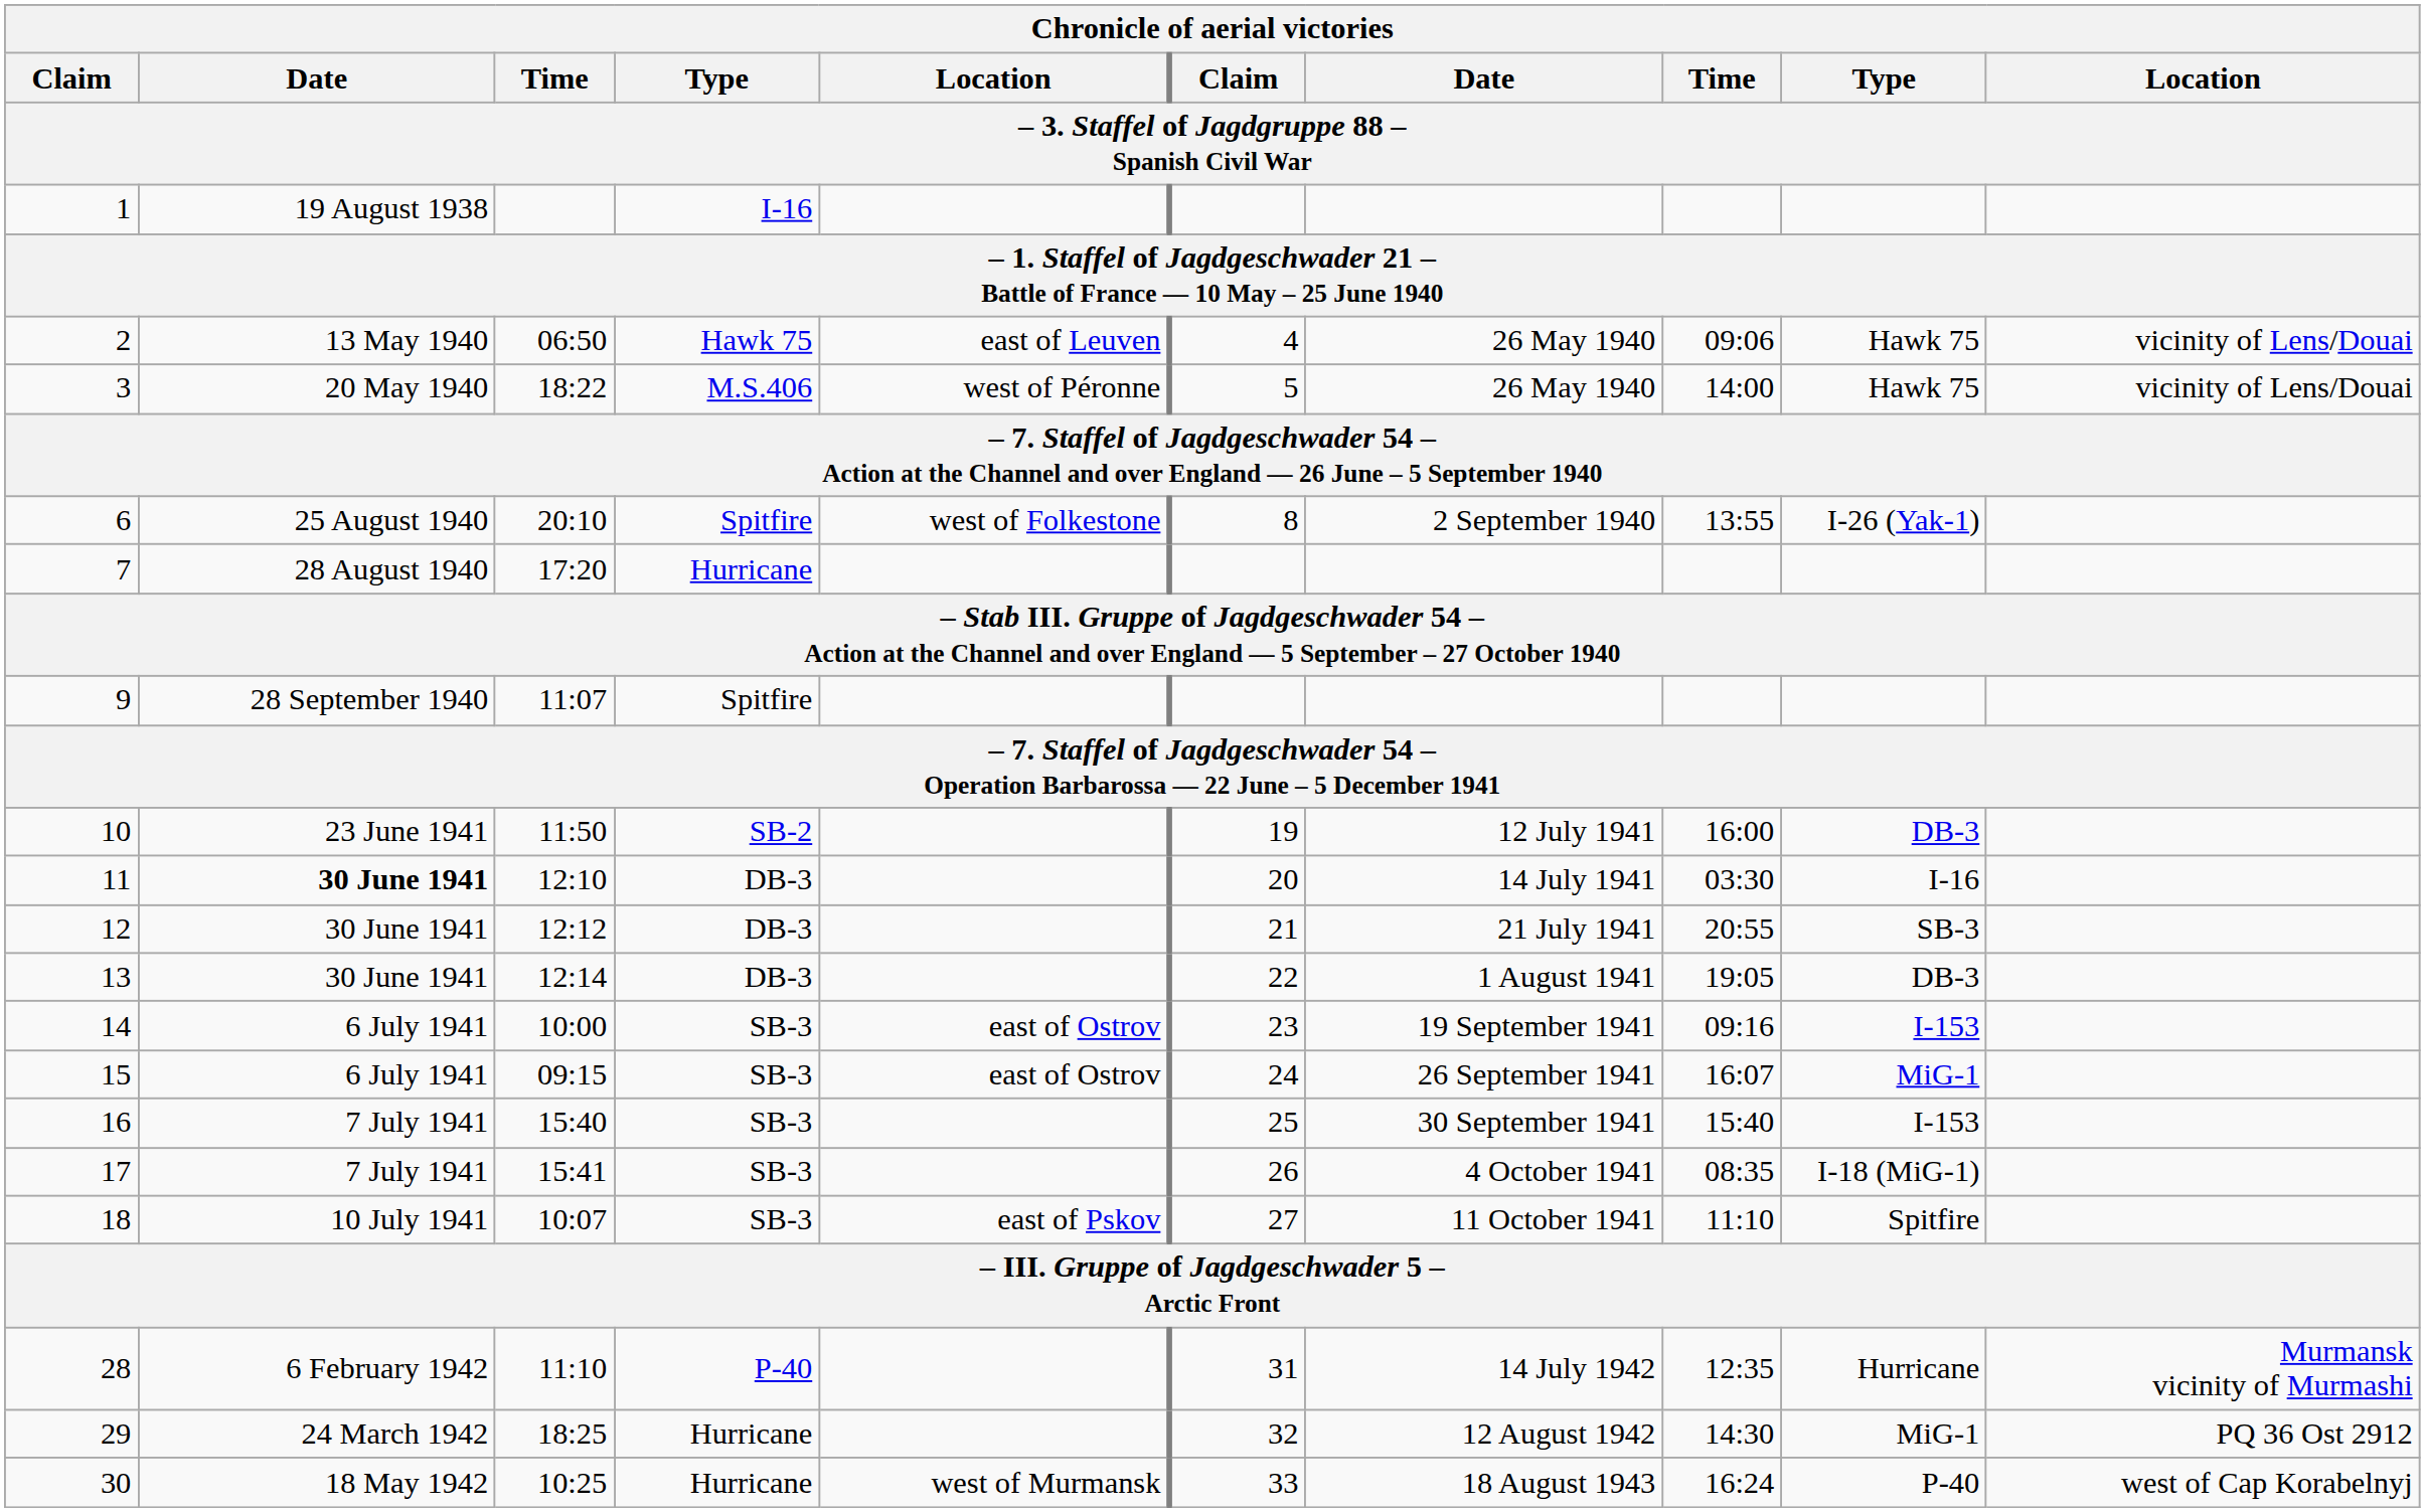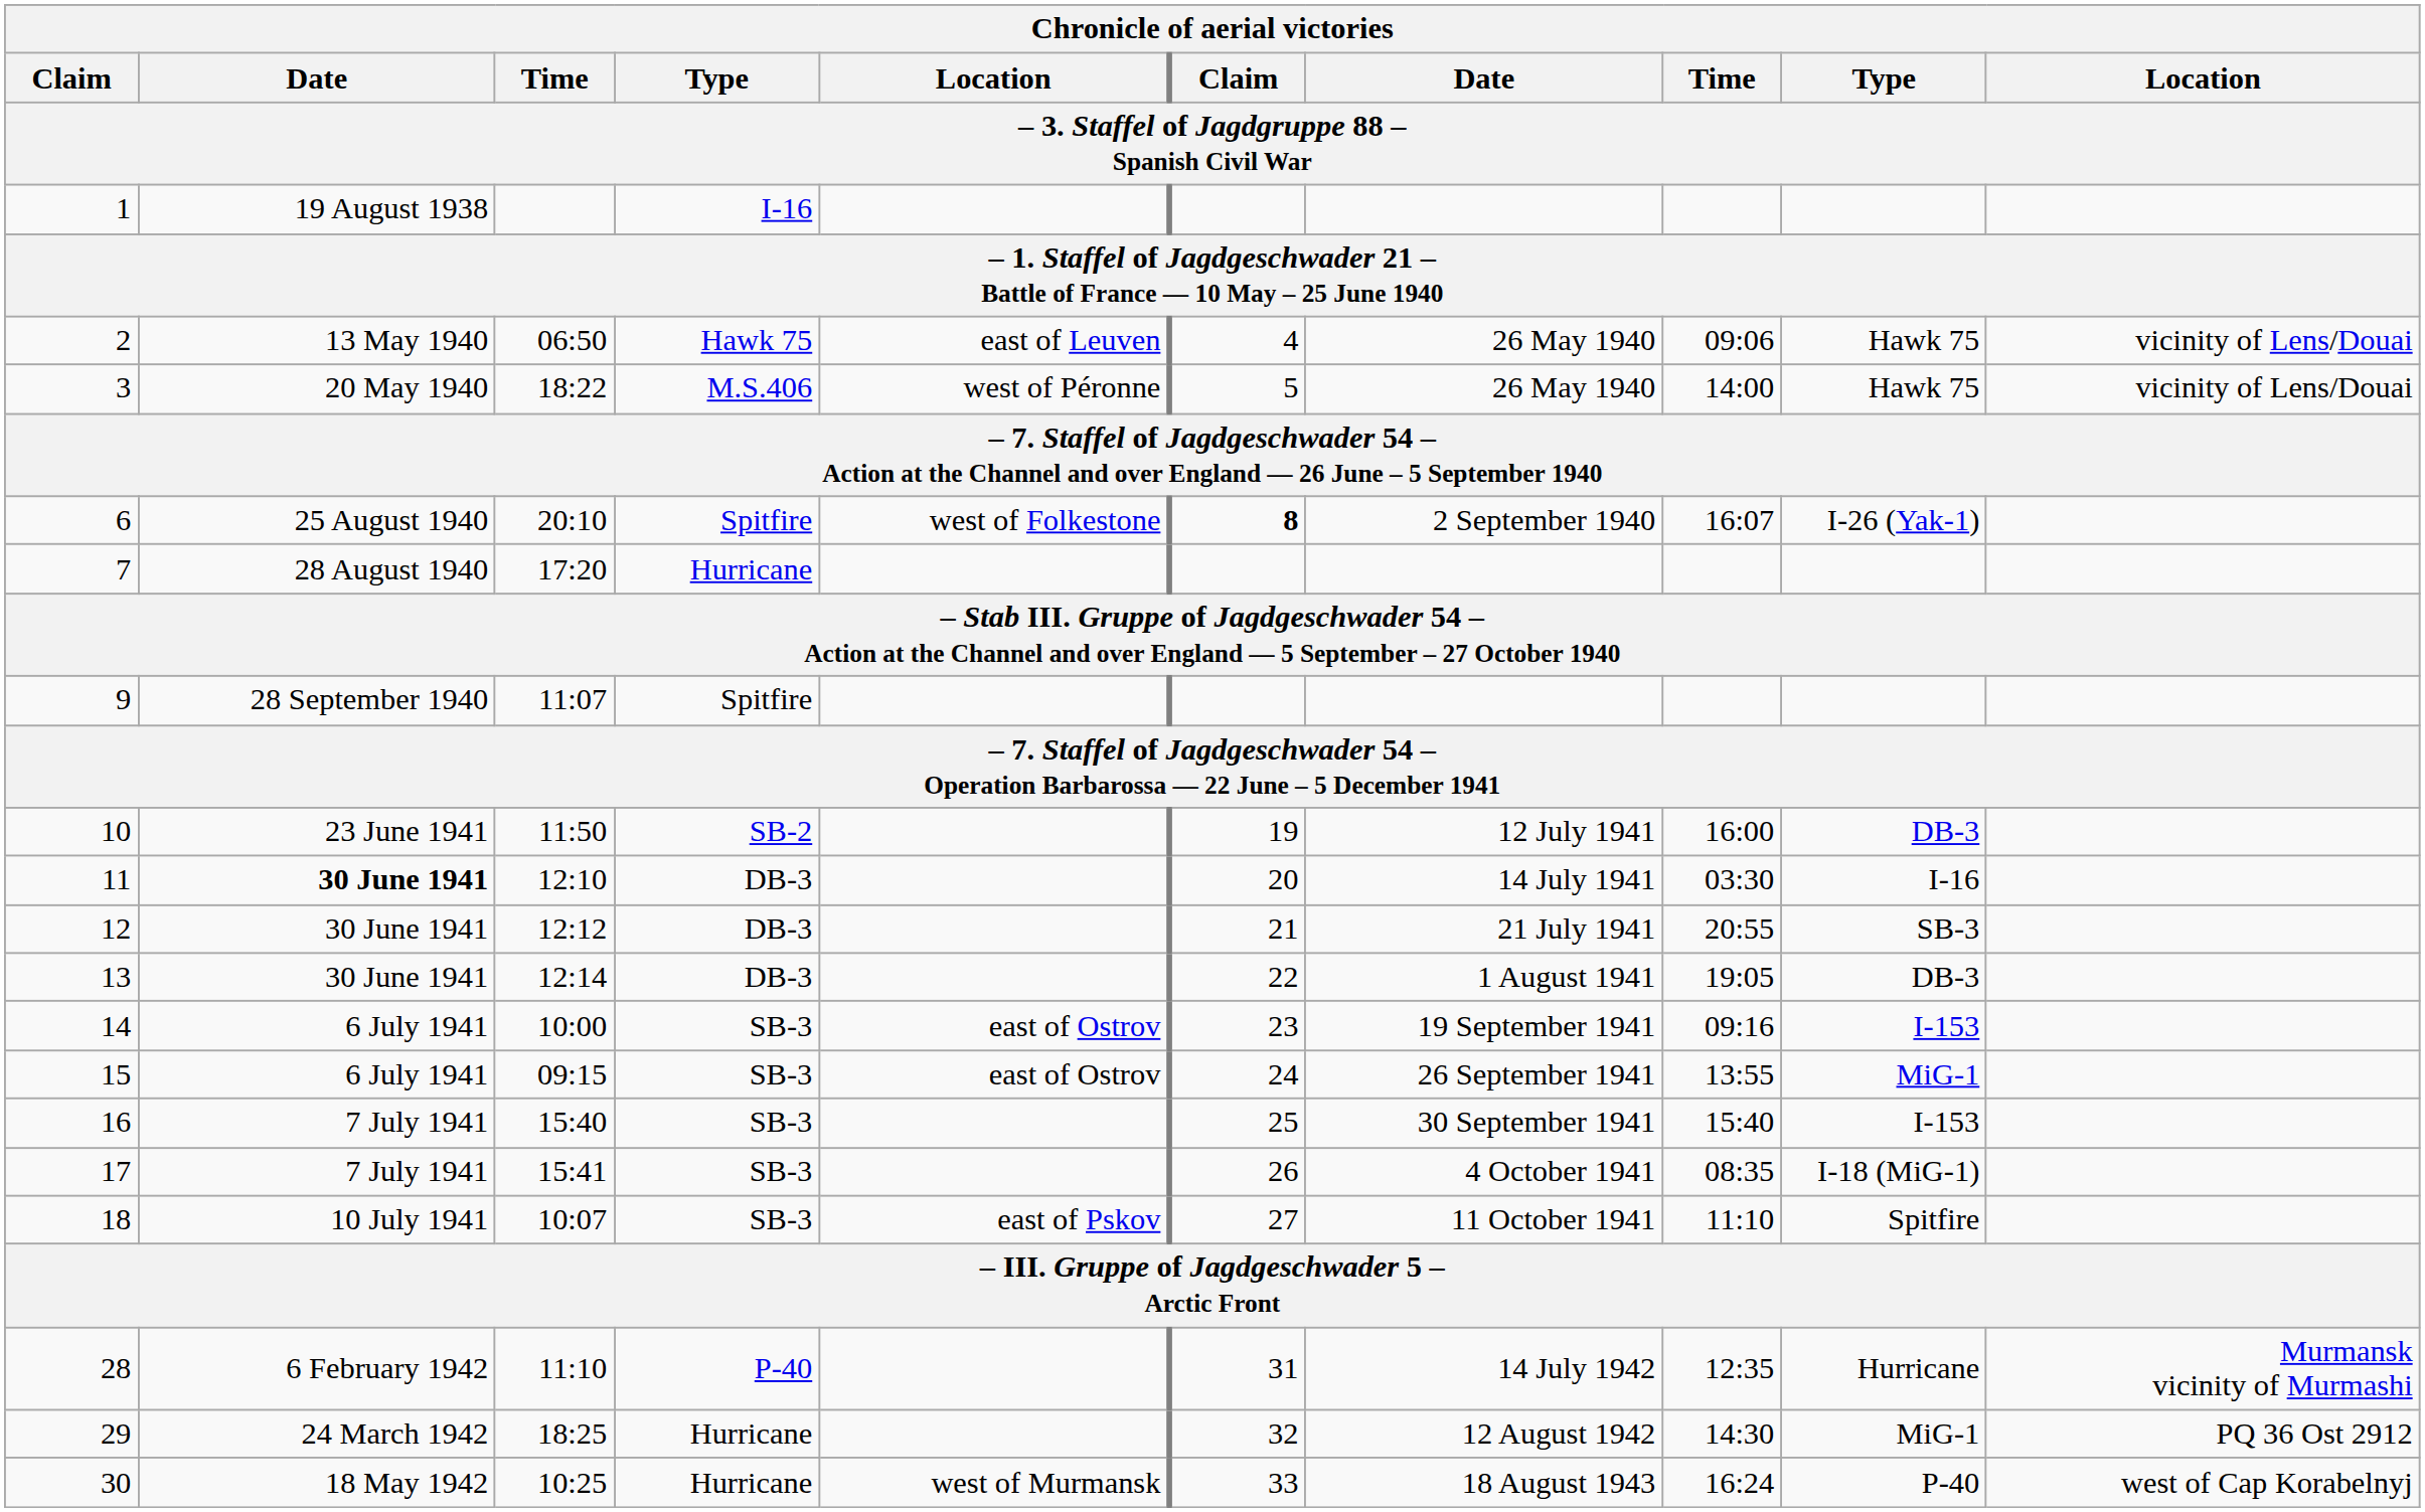 <table class="wikitable plainrowheaders collapsible" style="margin-left: auto; margin-right: auto; border: none; text-align:right; width: 100%;">
 <tr>
 <th colspan="10">Chronicle of aerial victories</th>
 </tr>
 <tr>
 <th scope="col">Claim</th>
 <th scope="col">Date</th>
 <th scope="col">Time</th>
 <th scope="col" width="100px">Type</th>
 <th scope="col">Location</th>
 <th scope="col" style="border-left: 3px solid grey;">Claim</th>
 <th scope="col">Date</th>
 <th scope="col">Time</th>
 <th scope="col" width="100px">Type</th>
 <th scope="col">Location</th>
 </tr>
 <tr>
 <th colspan="10">– 3. <em>Staffel</em> of <em>Jagdgruppe</em> 88 –<br><small>Spanish Civil War</small></th>
 </tr>
 <tr>
 <td>1</td>
 <td>19 August 1938</td>
 <td></td>
 <td><a href='#'>I-16</a></td>
 <td></td>
 <td style="border-left: 3px solid grey;"></td>
 <td></td>
 <td></td>
 <td></td>
 <td></td>
 </tr>
 <tr>
 <th colspan="10">– 1. <em>Staffel</em> of <em>Jagdgeschwader</em> 21 –<br><small>Battle of France — 10 May – 25 June 1940</small></th>
 </tr>
 <tr>
 <td>2</td>
 <td>13 May 1940</td>
 <td>06:50</td>
 <td><a href='#'>Hawk 75</a></td>
 <td>east of <a href='#'>Leuven</a></td>
 <td style="border-left: 3px solid grey;">4</td>
 <td>26 May 1940</td>
 <td>09:06</td>
 <td>Hawk 75</td>
 <td>vicinity of <a href='#'>Lens</a>/<a href='#'>Douai</a></td>
 </tr>
 <tr>
 <td>3</td>
 <td>20 May 1940</td>
 <td>18:22</td>
 <td><a href='#'>M.S.406</a></td>
 <td>west of Péronne</td>
 <td style="border-left: 3px solid grey;">5</td>
 <td>26 May 1940</td>
 <td>14:00</td>
 <td>Hawk 75</td>
 <td>vicinity of Lens/Douai</td>
 </tr>
 <tr>
 <th colspan="10">– 7. <em>Staffel</em> of <em>Jagdgeschwader</em> 54 –<br><small>Action at the Channel and over England — 26 June – 5 September 1940</small></th>
 </tr>
 <tr>
 <td>6</td>
 <td>25 August 1940</td>
 <td>20:10</td>
 <td><a href='#'>Spitfire</a></td>
 <td>west of <a href='#'>Folkestone</a></td>
-<td style="border-left: 3px solid grey;">8</td>
+<td style="border-left: 3px solid grey;"><strong>8</strong></td>
 <td>2 September 1940</td>
-<td>13:55</td>
+<td>16:07</td>
 <td>I-26 (<a href='#'>Yak-1</a>)</td>
 <td></td>
 </tr>
 <tr>
 <td>7</td>
 <td>28 August 1940</td>
 <td>17:20</td>
 <td><a href='#'>Hurricane</a></td>
 <td></td>
 <td style="border-left: 3px solid grey;"></td>
 <td></td>
 <td></td>
 <td></td>
 <td></td>
 </tr>
 <tr>
 <th colspan="10">– <em>Stab</em> III. <em>Gruppe</em> of <em>Jagdgeschwader</em> 54 –<br><small>Action at the Channel and over England — 5 September – 27 October 1940</small></th>
 </tr>
 <tr>
 <td>9</td>
 <td>28 September 1940</td>
 <td>11:07</td>
 <td>Spitfire</td>
 <td></td>
 <td style="border-left: 3px solid grey;"></td>
 <td></td>
 <td></td>
 <td></td>
 <td></td>
 </tr>
 <tr>
 <th colspan="10">– 7. <em>Staffel</em> of <em>Jagdgeschwader</em> 54 –<br><small>Operation Barbarossa — 22 June – 5 December 1941</small></th>
 </tr>
 <tr>
 <td>10</td>
 <td>23 June 1941</td>
 <td>11:50</td>
 <td><a href='#'>SB-2</a></td>
 <td></td>
 <td style="border-left: 3px solid grey;">19</td>
 <td>12 July 1941</td>
 <td>16:00</td>
 <td><a href='#'>DB-3</a></td>
 <td></td>
 </tr>
 <tr>
 <td>11</td>
 <td><strong>30 June 1941</strong></td>
 <td>12:10</td>
 <td>DB-3</td>
 <td></td>
 <td style="border-left: 3px solid grey;">20</td>
 <td>14 July 1941</td>
 <td>03:30</td>
 <td>I-16</td>
 <td></td>
 </tr>
 <tr>
 <td>12</td>
 <td>30 June 1941</td>
 <td>12:12</td>
 <td>DB-3</td>
 <td></td>
 <td style="border-left: 3px solid grey;">21</td>
 <td>21 July 1941</td>
 <td>20:55</td>
 <td>SB-3</td>
 <td></td>
 </tr>
 <tr>
 <td>13</td>
 <td>30 June 1941</td>
 <td>12:14</td>
 <td>DB-3</td>
 <td></td>
 <td style="border-left: 3px solid grey;">22</td>
 <td>1 August 1941</td>
 <td>19:05</td>
 <td>DB-3</td>
 <td></td>
 </tr>
 <tr>
 <td>14</td>
 <td>6 July 1941</td>
 <td>10:00</td>
 <td>SB-3</td>
 <td>east of <a href='#'>Ostrov</a></td>
 <td style="border-left: 3px solid grey;">23</td>
 <td>19 September 1941</td>
 <td>09:16</td>
 <td><a href='#'>I-153</a></td>
 <td></td>
 </tr>
 <tr>
 <td>15</td>
 <td>6 July 1941</td>
 <td>09:15</td>
 <td>SB-3</td>
 <td>east of Ostrov</td>
 <td style="border-left: 3px solid grey;">24</td>
 <td>26 September 1941</td>
-<td>16:07</td>
+<td>13:55</td>
 <td><a href='#'>MiG-1</a></td>
 <td></td>
 </tr>
 <tr>
 <td>16</td>
 <td>7 July 1941</td>
 <td>15:40</td>
 <td>SB-3</td>
 <td></td>
 <td style="border-left: 3px solid grey;">25</td>
 <td>30 September 1941</td>
 <td>15:40</td>
 <td>I-153</td>
 <td></td>
 </tr>
 <tr>
 <td>17</td>
 <td>7 July 1941</td>
 <td>15:41</td>
 <td>SB-3</td>
 <td></td>
 <td style="border-left: 3px solid grey;">26</td>
 <td>4 October 1941</td>
 <td>08:35</td>
 <td>I-18 (MiG-1)</td>
 <td></td>
 </tr>
 <tr>
 <td>18</td>
 <td>10 July 1941</td>
 <td>10:07</td>
 <td>SB-3</td>
 <td>east of <a href='#'>Pskov</a></td>
 <td style="border-left: 3px solid grey;">27</td>
 <td>11 October 1941</td>
 <td>11:10</td>
 <td>Spitfire</td>
 <td></td>
 </tr>
 <tr>
 <th colspan="10">– III. <em>Gruppe</em> of <em>Jagdgeschwader</em> 5 –<br><small>Arctic Front</small></th>
 </tr>
 <tr>
 <td>28</td>
 <td>6 February 1942</td>
 <td>11:10</td>
 <td><a href='#'>P-40</a></td>
 <td></td>
 <td style="border-left: 3px solid grey;">31</td>
 <td>14 July 1942</td>
 <td>12:35</td>
 <td>Hurricane</td>
 <td><a href='#'>Murmansk</a><br>vicinity of <a href='#'>Murmashi</a></td>
 </tr>
 <tr>
 <td>29</td>
 <td>24 March 1942</td>
 <td>18:25</td>
 <td>Hurricane</td>
 <td></td>
 <td style="border-left: 3px solid grey;">32</td>
 <td>12 August 1942</td>
 <td>14:30</td>
 <td>MiG-1</td>
 <td>PQ 36 Ost 2912</td>
 </tr>
 <tr>
 <td>30</td>
 <td>18 May 1942</td>
 <td>10:25</td>
 <td>Hurricane</td>
 <td> west of Murmansk</td>
 <td style="border-left: 3px solid grey;">33</td>
 <td>18 August 1943</td>
 <td>16:24</td>
 <td>P-40</td>
 <td>west of Cap Korabelnyj</td>
 </tr>
 </table>
